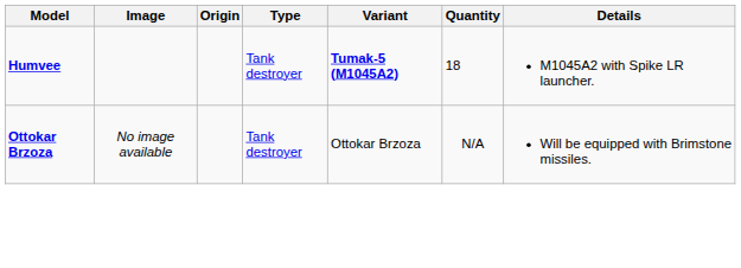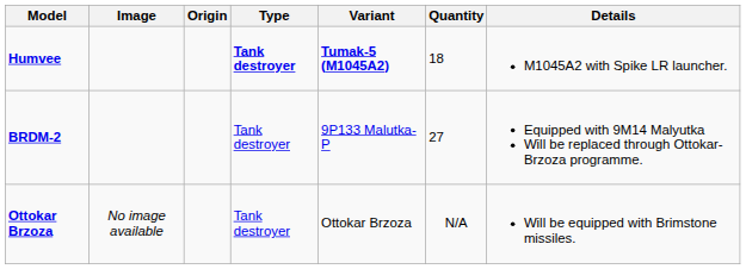 <table class="wikitable">
 <tr>
 <th>Model</th>
 <th>Image</th>
 <th>Origin</th>
 <th>Type</th>
 <th>Variant</th>
 <th>Quantity</th>
 <th>Details</th>
 </tr>
 <tr>
 <td><strong><a href='#'>Humvee</a></strong></td>
 <td></td>
 <td><small></small><br><small></small></td>
-<td><a href='#'>Tank destroyer</a></td>
+<td><strong><a href='#'>Tank destroyer</a></strong></td>
 <td><strong><a href='#'>Tumak-5 (M1045A2)</a></strong></td>
 <td>18</td>
 <td><br><ul><li>M1045A2 with Spike LR launcher.</li></ul></td>
+</tr>
+<tr>
+<td><strong><a href='#'>BRDM-2</a></strong></td>
+<td> <br></td>
+<td><small></small></td>
+<td><a href='#'>Tank destroyer</a></td>
+<td><a href='#'>9P133 Malutka-P</a></td>
+<td>27</td>
+<td><br><ul><li>Equipped with 9M14 Malyutka</li><li>Will be replaced through Ottokar-Brzoza programme.</li></ul></td>
 </tr>
 <tr>
 <td><a href='#'><strong>Ottokar Brzoza</strong></a></td>
 <td style="text-align: center;"><em>No image available</em></td>
 <td><small></small></td>
 <td><a href='#'>Tank destroyer</a></td>
 <td>Ottokar Brzoza</td>
 <td style="text-align: center;">N/A</td>
 <td><br><ul><li>Will be equipped with Brimstone missiles.</li></ul></td>
 </tr>
 </table>
